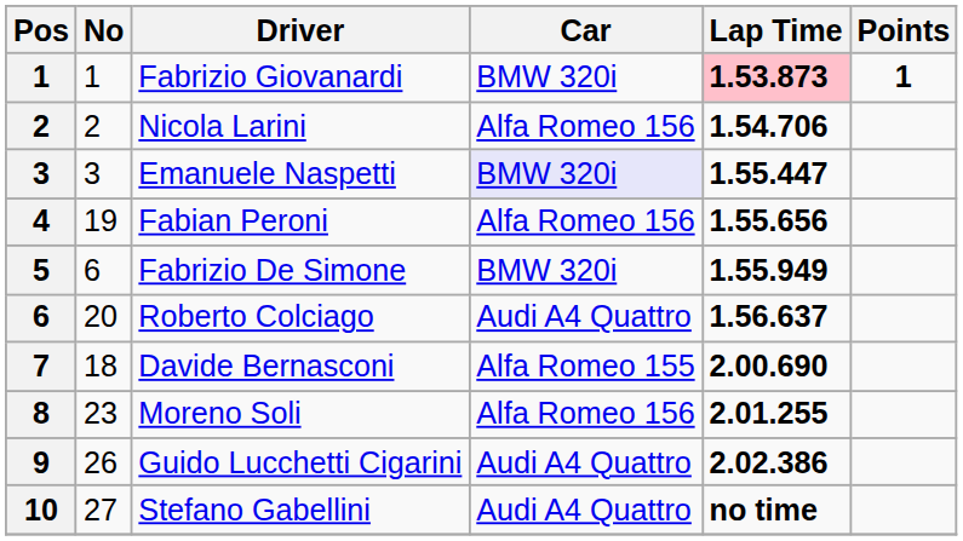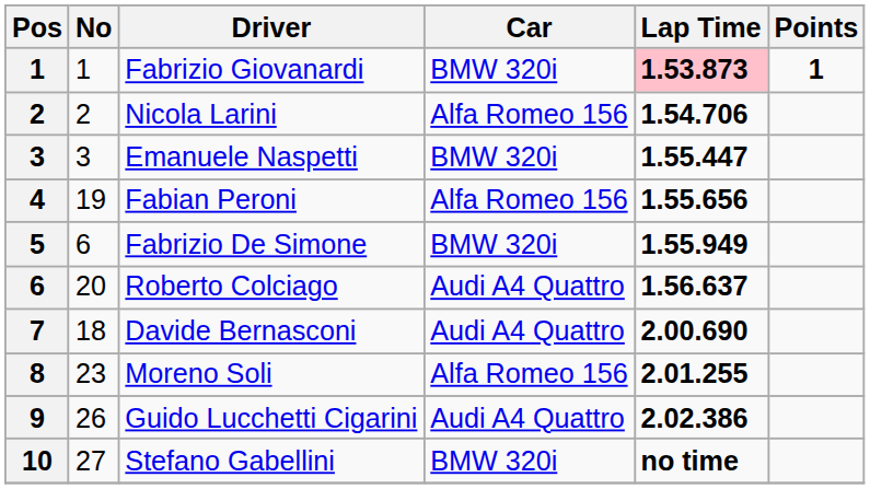 <table class="wikitable" style="font-size: 85%;">
 <tr>
 <th>Pos</th>
 <th>No</th>
 <th>Driver</th>
 <th>Car</th>
 <th>Lap Time</th>
 <th>Points</th>
 </tr>
 <tr>
 <th>1</th>
 <td>1</td>
 <td> <a href='#'>Fabrizio Giovanardi</a></td>
 <td><a href='#'>BMW 320i</a></td>
 <td style="background: pink;"><strong>1.53.873</strong></td>
 <td align=center><strong>1</strong></td>
 </tr>
 <tr>
 <th>2</th>
 <td>2</td>
 <td> <a href='#'>Nicola Larini</a></td>
 <td><a href='#'>Alfa Romeo 156</a></td>
 <td><strong>1.54.706</strong></td>
 <td></td>
 </tr>
 <tr>
 <th>3</th>
 <td>3</td>
 <td> <a href='#'>Emanuele Naspetti</a></td>
-<td style="background: lavender;"><a href='#'>BMW 320i</a></td>
+<td><a href='#'>BMW 320i</a></td>
 <td><strong>1.55.447</strong></td>
 <td></td>
 </tr>
 <tr>
 <th>4</th>
 <td>19</td>
 <td> <a href='#'>Fabian Peroni</a></td>
 <td><a href='#'>Alfa Romeo 156</a></td>
 <td><strong>1.55.656</strong></td>
 <td></td>
 </tr>
 <tr>
 <th>5</th>
 <td>6</td>
 <td> <a href='#'>Fabrizio De Simone</a></td>
 <td><a href='#'>BMW 320i</a></td>
 <td><strong>1.55.949</strong></td>
 <td></td>
 </tr>
 <tr>
 <th>6</th>
 <td>20</td>
 <td> <a href='#'>Roberto Colciago</a></td>
 <td><a href='#'>Audi A4 Quattro</a></td>
 <td><strong>1.56.637</strong></td>
 <td></td>
 </tr>
 <tr>
 <th>7</th>
 <td>18</td>
 <td> <a href='#'>Davide Bernasconi</a></td>
-<td><a href='#'>Alfa Romeo 155</a></td>
+<td><a href='#'>Audi A4 Quattro</a></td>
 <td><strong>2.00.690</strong></td>
 <td></td>
 </tr>
 <tr>
 <th>8</th>
 <td>23</td>
 <td> <a href='#'>Moreno Soli</a></td>
 <td><a href='#'>Alfa Romeo 156</a></td>
 <td><strong>2.01.255</strong></td>
 <td></td>
 </tr>
 <tr>
 <th>9</th>
 <td>26</td>
 <td> <a href='#'>Guido Lucchetti Cigarini</a></td>
 <td><a href='#'>Audi A4 Quattro</a></td>
 <td><strong>2.02.386</strong></td>
 <td></td>
 </tr>
 <tr>
 <th>10</th>
 <td>27</td>
 <td> <a href='#'>Stefano Gabellini</a></td>
-<td><a href='#'>Audi A4 Quattro</a></td>
+<td><a href='#'>BMW 320i</a></td>
 <td><strong>no time</strong></td>
 <td></td>
 </tr>
 <tr>
 </tr>
 </table>
